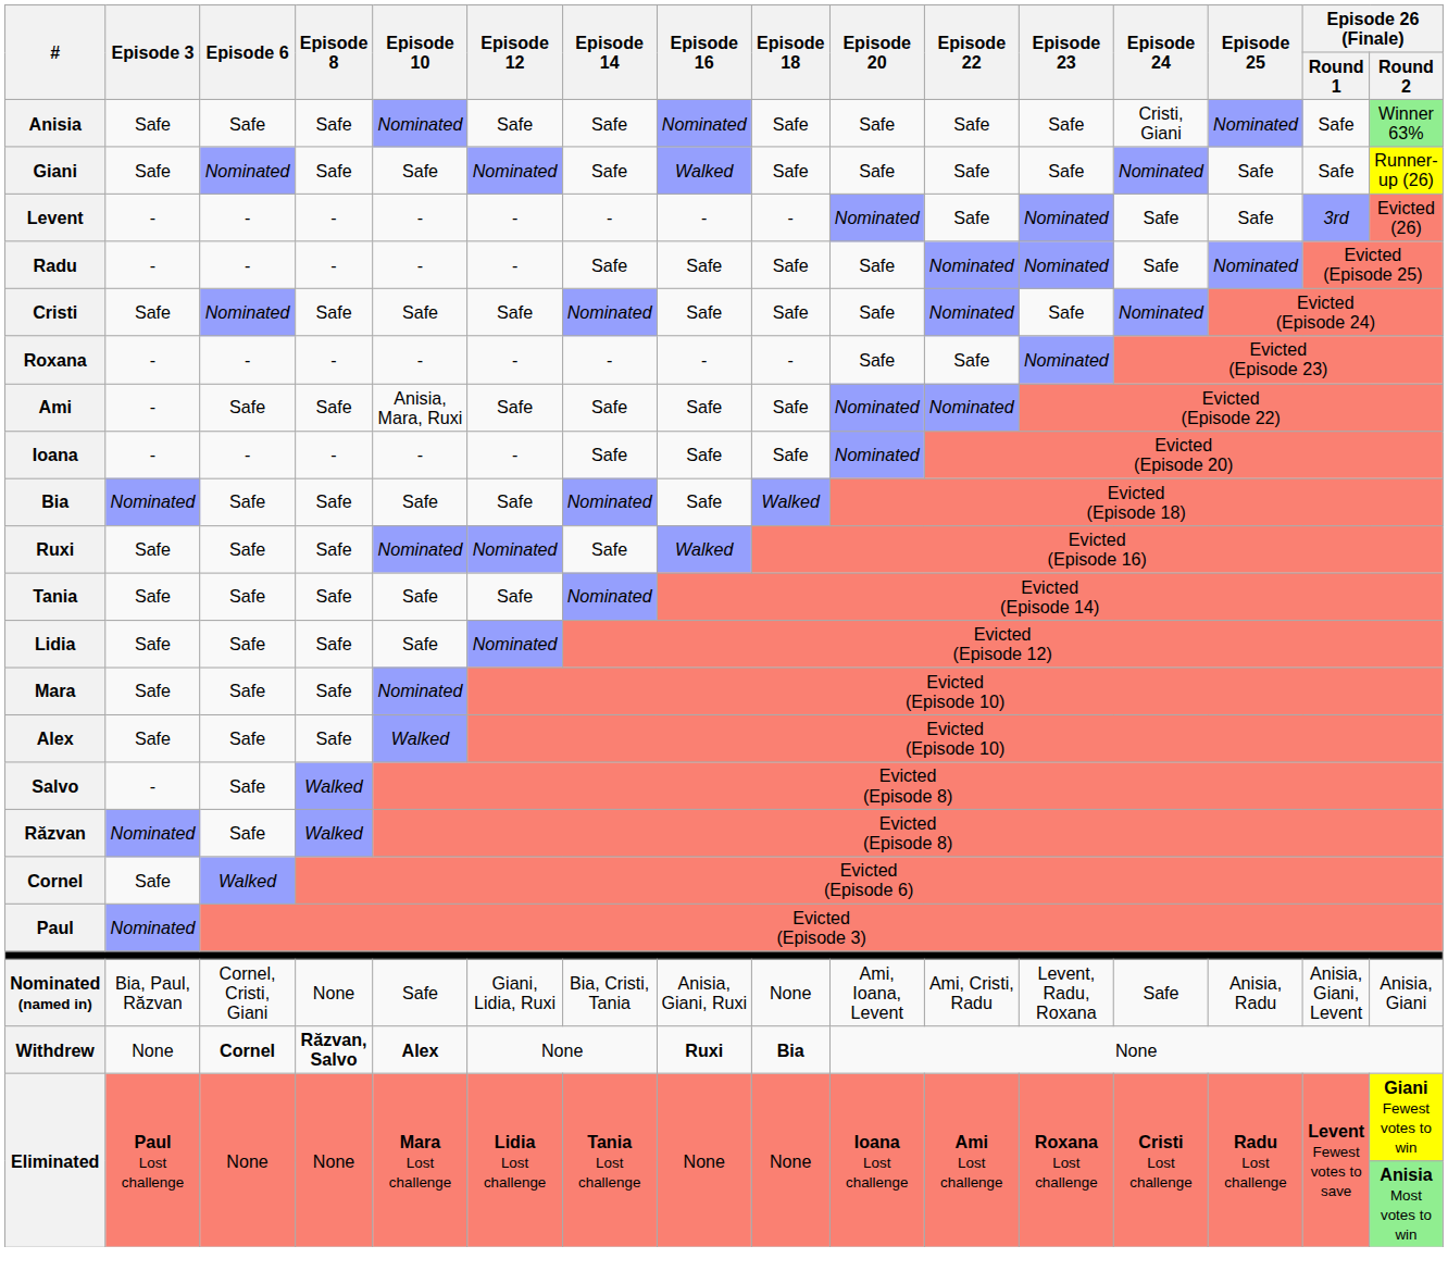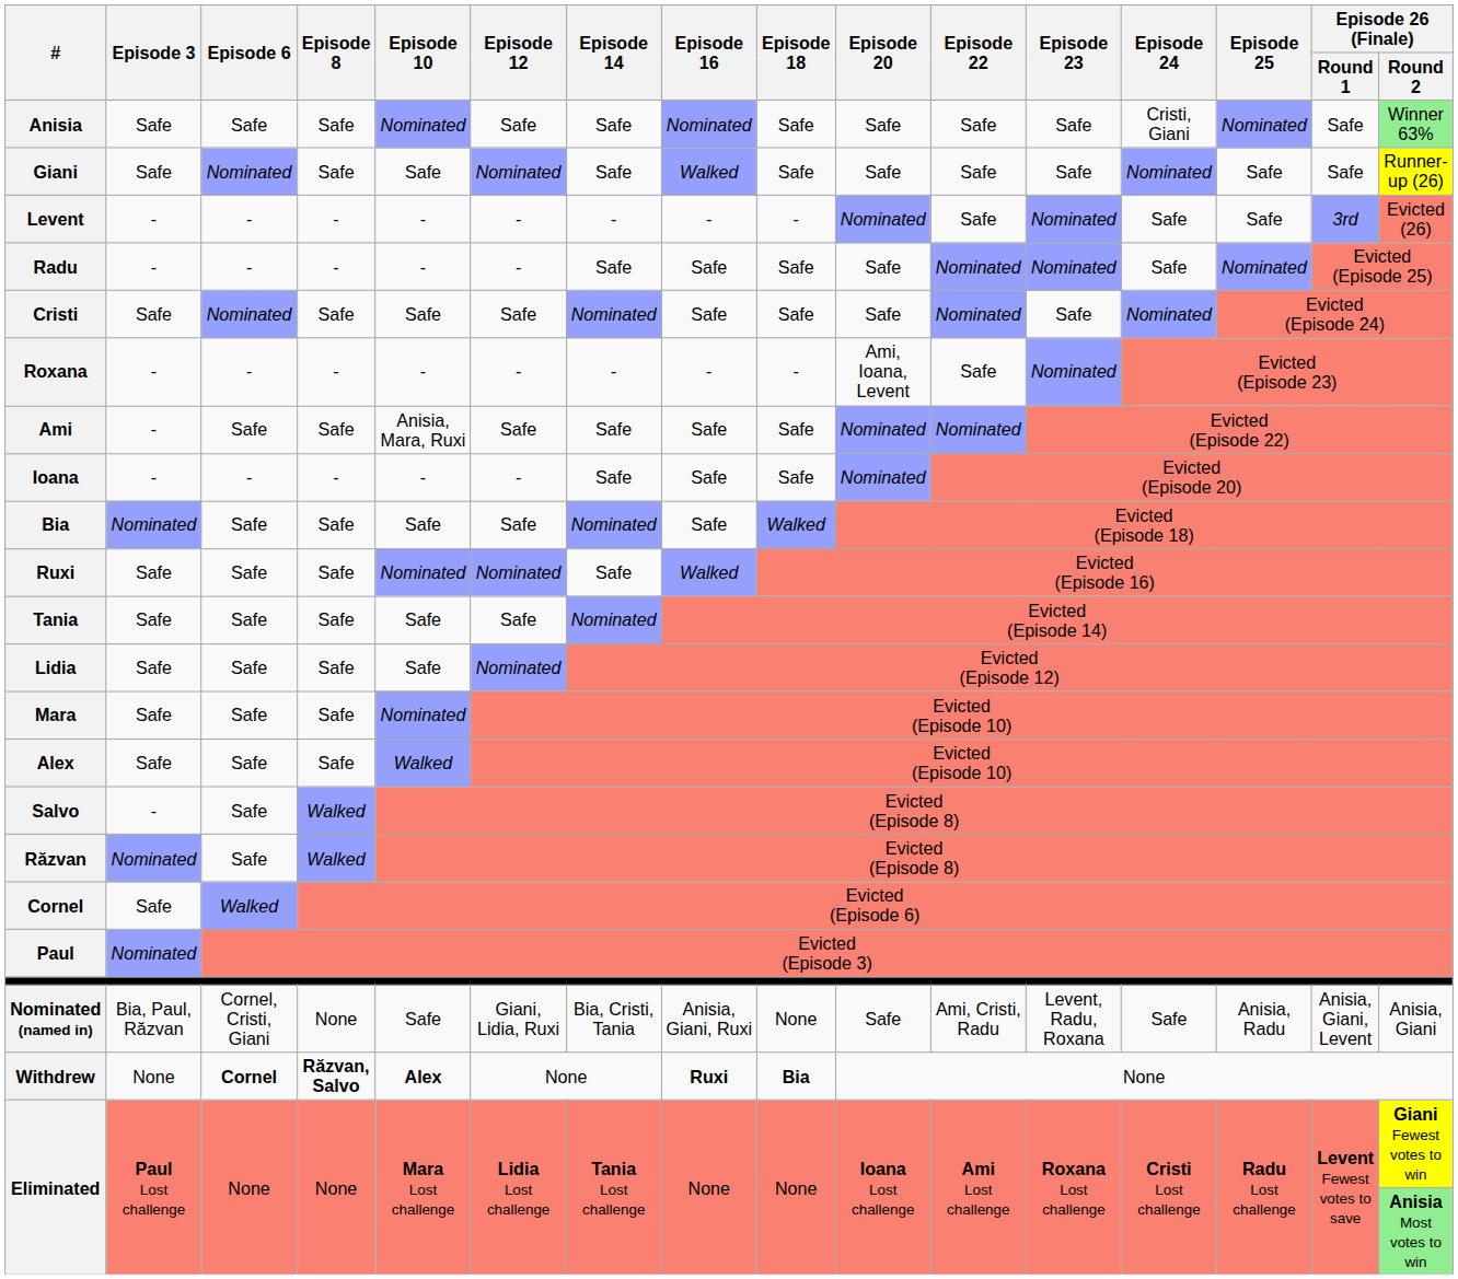 <table class="wikitable" style="text-align:center; font-size:95%; width=100%">
 <tr>
 <th style="width:3%" rowspan=2>#</th>
 <th style="width:3%" rowspan=2>Episode 3</th>
 <th style="width:3%" rowspan=2>Episode 6</th>
 <th style="width:3%" rowspan=2>Episode 8</th>
 <th style="width:3%" rowspan=2>Episode 10</th>
 <th style="width:3%" rowspan=2>Episode 12</th>
 <th style="width:3%" rowspan=2>Episode 14</th>
 <th style="width:3%" rowspan=2>Episode 16</th>
 <th style="width:3%" rowspan=2>Episode 18</th>
 <th style="width:3%" rowspan=2>Episode 20</th>
 <th style="width:3%" rowspan=2>Episode 22</th>
 <th style="width:3%" rowspan=2>Episode 23</th>
 <th style="width:3%" rowspan=2>Episode 24</th>
 <th style="width:3%" rowspan=2>Episode 25</th>
 <th style="width:3%" colspan=2>Episode 26 (Finale)</th>
 </tr>
 <tr>
 <th style="width:3%">Round 1</th>
 <th style="width:3%">Round 2</th>
 </tr>
 <tr>
 <th>Anisia</th>
 <td>Safe</td>
 <td>Safe</td>
 <td>Safe</td>
 <td style="background:#959ffd"><em>Nominated</em></td>
 <td>Safe</td>
 <td>Safe</td>
 <td style="background:#959ffd"><em>Nominated</em></td>
 <td>Safe</td>
 <td>Safe</td>
 <td>Safe</td>
 <td>Safe</td>
 <td>Cristi, Giani</td>
 <td style="background:#959ffd"><em>Nominated</em></td>
 <td>Safe</td>
 <td style="background:lightgreen">Winner<br>63%</td>
 </tr>
 <tr>
 <th>Giani</th>
 <td>Safe</td>
 <td style="background:#959ffd"><em>Nominated</em></td>
 <td>Safe</td>
 <td>Safe</td>
 <td style="background:#959ffd"><em>Nominated</em></td>
 <td>Safe</td>
 <td style="background:#959ffd"><em>Walked</em></td>
 <td>Safe</td>
 <td>Safe</td>
 <td>Safe</td>
 <td>Safe</td>
 <td style="background:#959ffd"><em>Nominated</em></td>
 <td>Safe</td>
 <td>Safe</td>
 <td style="background:yellow">Runner-up (26)</td>
 </tr>
 <tr>
 <th>Levent</th>
 <td>-</td>
 <td>-</td>
 <td>-</td>
 <td>-</td>
 <td>-</td>
 <td>-</td>
 <td>-</td>
 <td>-</td>
 <td style="background:#959ffd"><em>Nominated</em></td>
 <td>Safe</td>
 <td style="background:#959ffd"><em>Nominated</em></td>
 <td>Safe</td>
 <td>Safe</td>
 <td style="background:#959ffd"><em>3rd</em></td>
 <td style="background:salmon;" colspan=1>Evicted<br>(26)</td>
 </tr>
 <tr>
 <th>Radu</th>
 <td>-</td>
 <td>-</td>
 <td>-</td>
 <td>-</td>
 <td>-</td>
 <td>Safe</td>
 <td>Safe</td>
 <td>Safe</td>
 <td>Safe</td>
 <td style="background:#959ffd"><em>Nominated</em></td>
 <td style="background:#959ffd"><em>Nominated</em></td>
 <td>Safe</td>
 <td style="background:#959ffd"><em>Nominated</em></td>
 <td style="background:salmon;" colspan=2>Evicted<br>(Episode 25)</td>
 </tr>
 <tr>
 <th>Cristi</th>
 <td>Safe</td>
 <td style="background:#959ffd"><em>Nominated</em></td>
 <td>Safe</td>
 <td>Safe</td>
 <td>Safe</td>
 <td style="background:#959ffd"><em>Nominated</em></td>
 <td>Safe</td>
 <td>Safe</td>
 <td>Safe</td>
 <td style="background:#959ffd"><em>Nominated</em></td>
 <td>Safe</td>
 <td style="background:#959ffd"><em>Nominated</em></td>
 <td style="background:salmon;" colspan=3>Evicted<br>(Episode 24)</td>
 </tr>
 <tr>
 <th>Roxana</th>
 <td>-</td>
 <td>-</td>
 <td>-</td>
 <td>-</td>
 <td>-</td>
 <td>-</td>
 <td>-</td>
 <td>-</td>
-<td>Safe</td>
+<td>Ami, Ioana, Levent</td>
 <td>Safe</td>
 <td style="background:#959ffd"><em>Nominated</em></td>
 <td style="background:salmon;" colspan=4>Evicted<br>(Episode 23)</td>
 </tr>
 <tr>
 <th>Ami</th>
 <td>-</td>
 <td>Safe</td>
 <td>Safe</td>
 <td>Anisia, Mara, Ruxi</td>
 <td>Safe</td>
 <td>Safe</td>
 <td>Safe</td>
 <td>Safe</td>
 <td style="background:#959ffd"><em>Nominated</em></td>
 <td style="background:#959ffd"><em>Nominated</em></td>
 <td style="background:salmon;" colspan=5>Evicted<br>(Episode 22)</td>
 </tr>
 <tr>
 <th>Ioana</th>
 <td>-</td>
 <td>-</td>
 <td>-</td>
 <td>-</td>
 <td>-</td>
 <td>Safe</td>
 <td>Safe</td>
 <td>Safe</td>
 <td style="background:#959ffd"><em>Nominated</em></td>
 <td style="background:salmon;" colspan=6>Evicted<br>(Episode 20)</td>
 </tr>
 <tr>
 <th>Bia</th>
 <td style="background:#959ffd"><em>Nominated</em></td>
 <td>Safe</td>
 <td>Safe</td>
 <td>Safe</td>
 <td>Safe</td>
 <td style="background:#959ffd"><em>Nominated</em></td>
 <td>Safe</td>
 <td style="background:#959ffd"><em>Walked</em></td>
 <td style="background:salmon;" colspan=7>Evicted<br>(Episode 18)</td>
 </tr>
 <tr>
 <th>Ruxi</th>
 <td>Safe</td>
 <td>Safe</td>
 <td>Safe</td>
 <td style="background:#959ffd"><em>Nominated</em></td>
 <td style="background:#959ffd"><em>Nominated</em></td>
 <td>Safe</td>
 <td style="background:#959ffd"><em>Walked</em></td>
 <td style="background:salmon;" colspan=8>Evicted<br>(Episode 16)</td>
 </tr>
 <tr>
 <th>Tania</th>
 <td>Safe</td>
 <td>Safe</td>
 <td>Safe</td>
 <td>Safe</td>
 <td>Safe</td>
 <td style="background:#959ffd"><em>Nominated</em></td>
 <td style="background:salmon;" colspan=9>Evicted<br>(Episode 14)</td>
 </tr>
 <tr>
 <th>Lidia</th>
 <td>Safe</td>
 <td>Safe</td>
 <td>Safe</td>
 <td>Safe</td>
 <td style="background:#959ffd"><em>Nominated</em></td>
 <td style="background:salmon;" colspan=10>Evicted<br>(Episode 12)</td>
 </tr>
 <tr>
 <th>Mara</th>
 <td>Safe</td>
 <td>Safe</td>
 <td>Safe</td>
 <td style="background:#959ffd"><em>Nominated</em></td>
 <td style="background:salmon;" colspan=11>Evicted<br>(Episode 10)</td>
 </tr>
 <tr>
 <th>Alex</th>
 <td>Safe</td>
 <td>Safe</td>
 <td>Safe</td>
 <td style="background:#959ffd"><em>Walked</em></td>
 <td style="background:salmon;" colspan=11>Evicted<br>(Episode 10)</td>
 </tr>
 <tr>
 <th>Salvo</th>
 <td>-</td>
 <td>Safe</td>
 <td style="background:#959ffd"><em>Walked</em></td>
 <td style="background:salmon;" colspan=12>Evicted<br>(Episode 8)</td>
 </tr>
 <tr>
 <th>Răzvan</th>
 <td style="background:#959ffd"><em>Nominated</em></td>
 <td>Safe</td>
 <td style="background:#959ffd"><em>Walked</em></td>
 <td style="background:salmon;" colspan=12>Evicted<br>(Episode 8)</td>
 </tr>
 <tr>
 <th>Cornel</th>
 <td>Safe</td>
 <td style="background:#959ffd"><em>Walked</em></td>
 <td style="background:salmon;" colspan=13>Evicted<br>(Episode 6)</td>
 </tr>
 <tr>
 <th>Paul</th>
 <td style="background:#959ffd"><em>Nominated</em></td>
 <td style="background:salmon;" colspan=14>Evicted<br>(Episode 3)</td>
 </tr>
 <tr>
 <td style="background:#000;" colspan=16></td>
 </tr>
 <tr>
 <th>Nominated<br><small>(named in)</small></th>
 <td>Bia, Paul, Răzvan</td>
 <td>Cornel, Cristi, Giani</td>
 <td>None</td>
 <td>Safe</td>
 <td>Giani, Lidia, Ruxi</td>
 <td>Bia, Cristi, Tania</td>
 <td>Anisia, Giani, Ruxi</td>
 <td>None</td>
-<td>Ami, Ioana, Levent</td>
+<td>Safe</td>
 <td>Ami, Cristi, Radu</td>
 <td>Levent, Radu, Roxana</td>
 <td>Safe</td>
 <td>Anisia, Radu</td>
 <td>Anisia, Giani, Levent</td>
 <td>Anisia, Giani</td>
 </tr>
 <tr>
 <th>Withdrew</th>
 <td>None</td>
 <td><strong>Cornel</strong></td>
 <td><strong>Răzvan, Salvo</strong></td>
 <td><strong>Alex</strong></td>
 <td colspan=2>None</td>
 <td><strong>Ruxi</strong></td>
 <td><strong>Bia</strong></td>
 <td colspan=7>None</td>
 </tr>
 <tr>
 <th rowspan=2>Eliminated</th>
 <td style=background:salmon rowspan=2><strong>Paul</strong><br><small>Lost challenge</small></td>
 <td style=background:salmon rowspan=2>None</td>
 <td style=background:salmon rowspan=2>None</td>
 <td style=background:salmon rowspan=2><strong>Mara</strong><br><small>Lost challenge</small></td>
 <td style=background:salmon rowspan=2><strong>Lidia</strong><br><small>Lost challenge</small></td>
 <td style=background:salmon rowspan=2><strong>Tania</strong><br><small>Lost challenge</small></td>
 <td style=background:salmon rowspan=2>None</td>
 <td style=background:salmon rowspan=2>None</td>
 <td style=background:salmon rowspan=2><strong>Ioana</strong><br><small>Lost challenge</small></td>
 <td style=background:salmon rowspan=2><strong>Ami</strong><br><small>Lost challenge</small></td>
 <td style=background:salmon rowspan=2><strong>Roxana</strong><br><small>Lost challenge</small></td>
 <td style=background:salmon rowspan=2><strong>Cristi</strong><br><small>Lost challenge</small></td>
 <td style=background:salmon rowspan=2><strong>Radu</strong><br><small>Lost challenge</small></td>
 <td style=background:salmon rowspan=2><strong>Levent</strong><br><small>Fewest votes to save</small></td>
 <td style=background:yellow><strong>Giani</strong><br><small>Fewest votes to win</small></td>
 </tr>
 <tr>
 <td style=background:lightgreen><strong>Anisia</strong><br><small>Most votes to win</small></td>
 </tr>
 </table>
